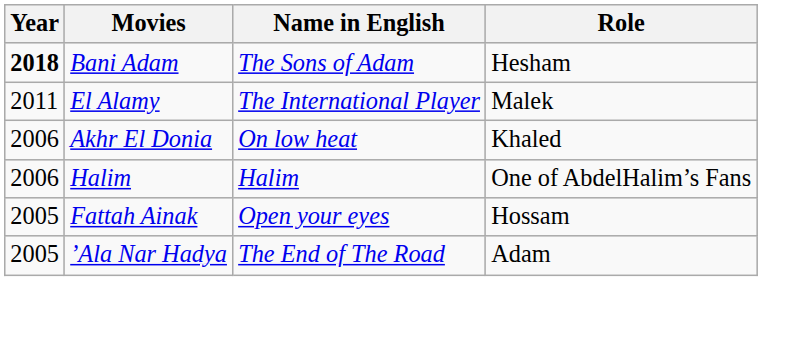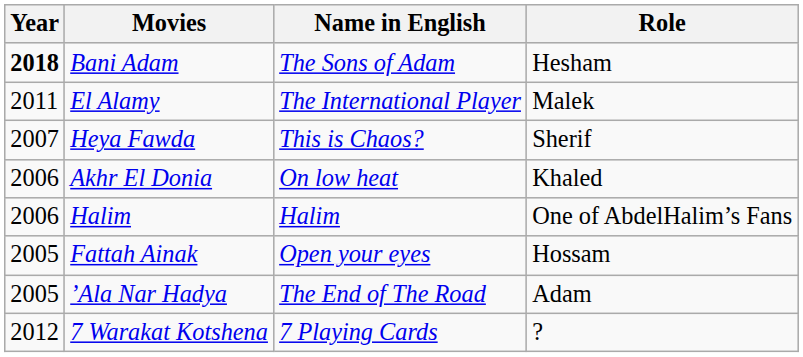 <table class="wikitable">
 <tr>
 <th>Year</th>
 <th>Movies</th>
 <th>Name in English</th>
 <th>Role</th>
 </tr>
 <tr>
 <td><strong>2018</strong></td>
 <td><em><a href='#'>Bani Adam</a></em></td>
 <td><em><a href='#'>The Sons of Adam</a></em></td>
 <td>Hesham</td>
 </tr>
 <tr>
 <td>2011</td>
 <td><em><a href='#'>El Alamy</a></em></td>
 <td><em><a href='#'>The International Player</a></em></td>
 <td>Malek</td>
+</tr>
+<tr>
+<td>2007</td>
+<td><em><a href='#'>Heya Fawda</a></em></td>
+<td><em><a href='#'>This is Chaos?</a></em></td>
+<td>Sherif</td>
 </tr>
 <tr>
 <td>2006</td>
 <td><em><a href='#'>Akhr El Donia</a></em></td>
 <td><em><a href='#'>On low heat</a></em></td>
 <td>Khaled</td>
 </tr>
 <tr>
 <td>2006</td>
 <td><em><a href='#'>Halim</a></em></td>
 <td><em><a href='#'>Halim</a></em></td>
 <td>One of AbdelHalim’s Fans</td>
 </tr>
 <tr>
 <td>2005</td>
 <td><em><a href='#'>Fattah Ainak</a></em></td>
 <td><em><a href='#'>Open your eyes</a></em></td>
 <td>Hossam</td>
 </tr>
 <tr>
 <td>2005</td>
 <td><em><a href='#'>’Ala Nar Hadya</a></em></td>
 <td><em><a href='#'>The End of The Road</a></em></td>
 <td>Adam</td>
 </tr>
+<tr>
+<td>2012</td>
+<td><em><a href='#'>7 Warakat Kotshena</a></em></td>
+<td><em><a href='#'>7 Playing Cards</a></em></td>
+<td>?</td>
+</tr>
 </table>
